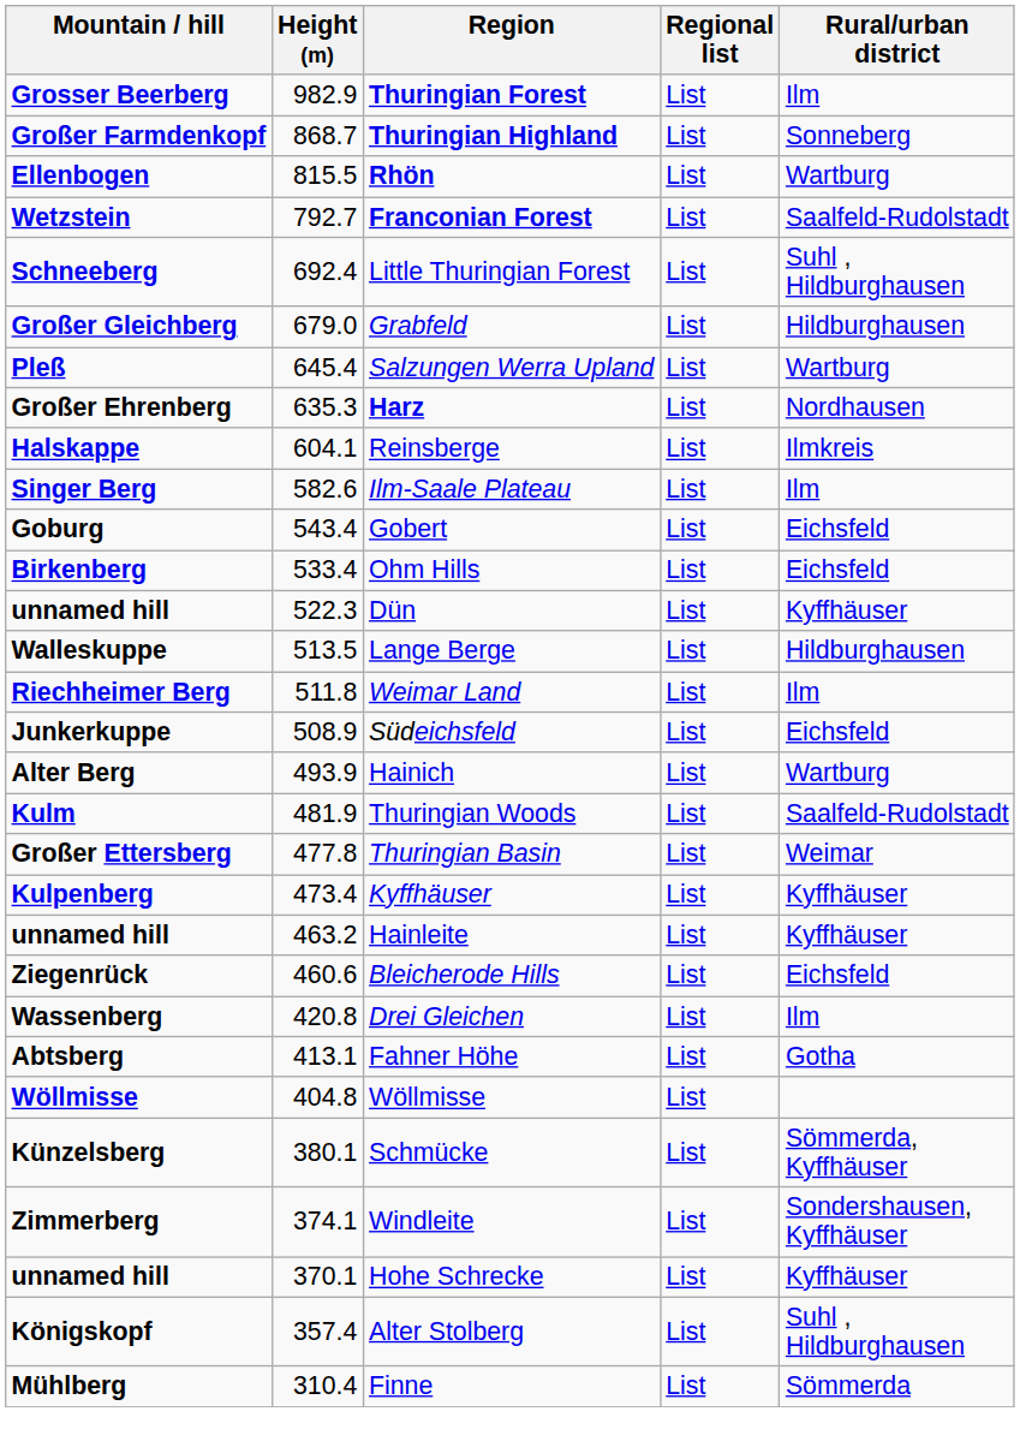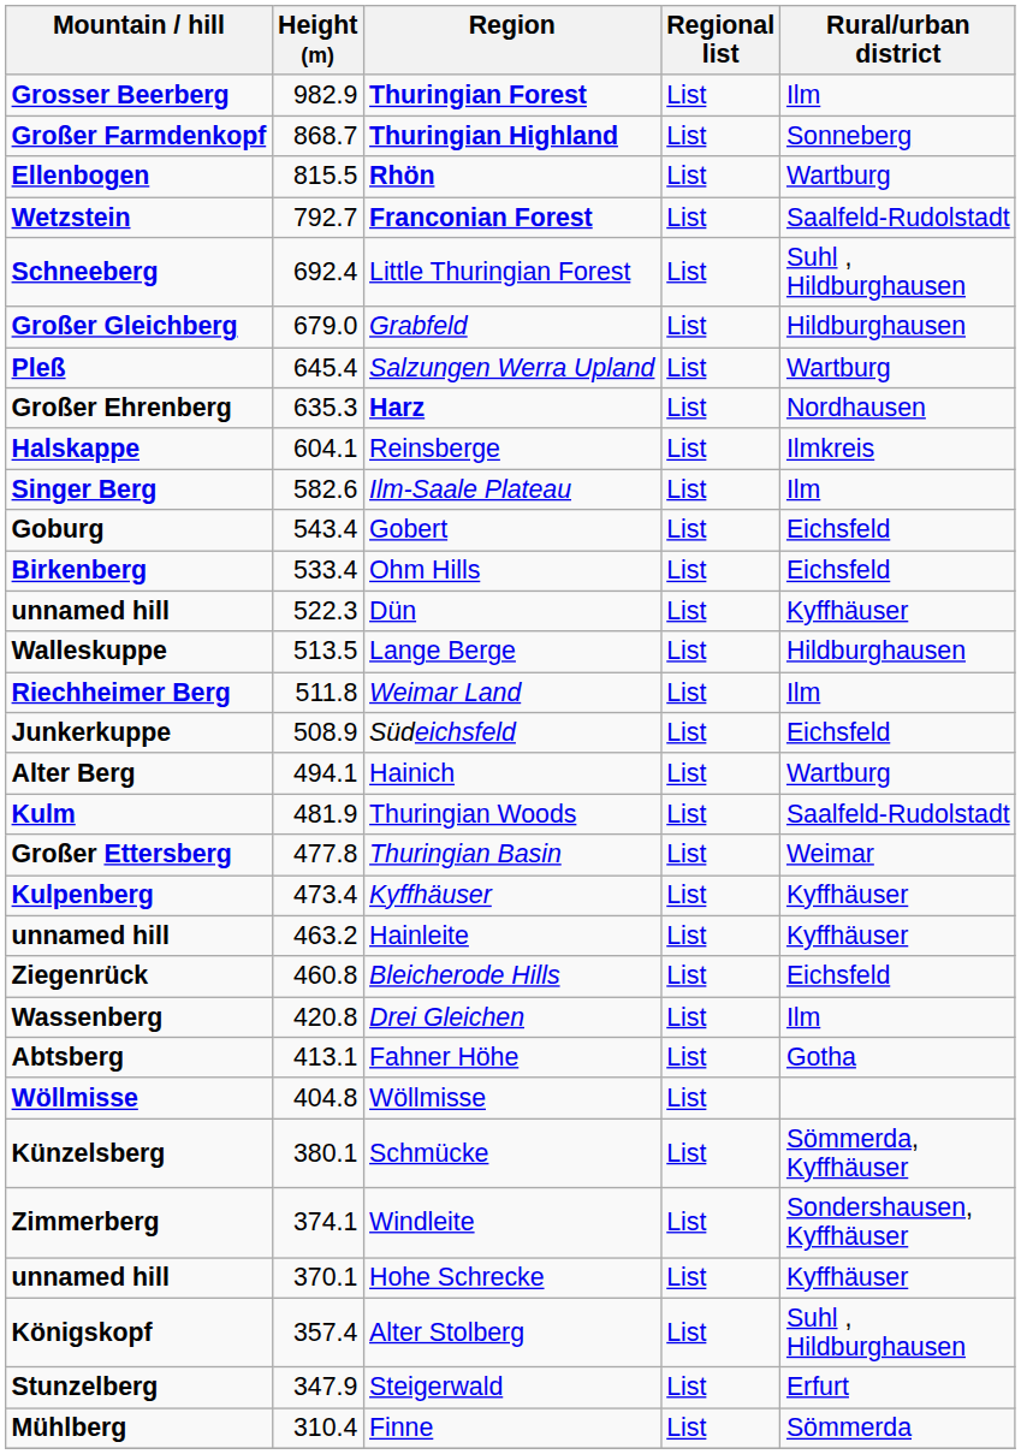 <table class="wikitable sortable">
 <tr>
 <th>Mountain / hill<br><br></th>
 <th>Height<br><small>(m)</small><br></th>
 <th>Region<br><br></th>
 <th class="unsortable">Regional<br>list<br></th>
 <th>Rural/urban<br>district<br></th>
 </tr>
 <tr class="wikitable sortable">
 <td><strong><a href='#'>Grosser Beerberg</a></strong></td>
 <td align="right">982.9</td>
 <td><strong><a href='#'>Thuringian Forest</a></strong></td>
 <td><a href='#'>List</a> </td>
 <td><a href='#'>Ilm</a></td>
 </tr>
 <tr>
 <td><strong><a href='#'>Großer Farmdenkopf</a></strong></td>
 <td align="right">868.7</td>
 <td><strong><a href='#'>Thuringian Highland</a></strong></td>
 <td><a href='#'>List</a> </td>
 <td><a href='#'>Sonneberg</a></td>
 </tr>
 <tr>
 <td><strong><a href='#'>Ellenbogen</a></strong> </td>
 <td align="right">815.5</td>
 <td><strong><a href='#'>Rhön</a></strong></td>
 <td><a href='#'>List</a> </td>
 <td><a href='#'>Wartburg</a></td>
 </tr>
 <tr>
 <td><strong><a href='#'>Wetzstein</a></strong></td>
 <td align="right">792.7</td>
 <td><strong><a href='#'>Franconian Forest</a></strong></td>
 <td><a href='#'>List</a> </td>
 <td><a href='#'>Saalfeld-Rudolstadt</a></td>
 </tr>
 <tr>
 <td><strong><a href='#'>Schneeberg</a></strong></td>
 <td align="right">692.4</td>
 <td><a href='#'>Little Thuringian Forest</a></td>
 <td><a href='#'>List</a> </td>
 <td><a href='#'>Suhl</a> ,<br><a href='#'>Hildburghausen</a></td>
 </tr>
 <tr>
 <td><strong><a href='#'>Großer Gleichberg</a></strong></td>
 <td align="right">679.0</td>
 <td><em><a href='#'>Grabfeld</a></em></td>
 <td><a href='#'>List</a> </td>
 <td><a href='#'>Hildburghausen</a></td>
 </tr>
 <tr>
 <td><strong><a href='#'>Pleß</a></strong></td>
 <td align="right">645.4</td>
 <td><em><a href='#'>Salzungen Werra Upland</a></em></td>
 <td><a href='#'>List</a> </td>
 <td><a href='#'>Wartburg</a></td>
 </tr>
 <tr>
 <td><strong>Großer Ehrenberg</strong></td>
 <td align="right">635.3</td>
 <td><strong><a href='#'>Harz</a></strong></td>
 <td><a href='#'>List</a> </td>
 <td><a href='#'>Nordhausen</a></td>
 </tr>
 <tr>
 <td><strong><a href='#'>Halskappe</a></strong></td>
 <td align="right">604.1</td>
 <td><a href='#'>Reinsberge</a></td>
 <td><a href='#'>List</a> </td>
 <td><a href='#'>Ilmkreis</a></td>
 </tr>
 <tr>
 <td><strong><a href='#'>Singer Berg</a></strong></td>
 <td align="right">582.6</td>
 <td><em><a href='#'>Ilm-Saale Plateau</a></em></td>
 <td><a href='#'>List</a> </td>
 <td><a href='#'>Ilm</a></td>
 </tr>
 <tr>
 <td><strong>Goburg</strong></td>
 <td align="right">543.4</td>
 <td><a href='#'>Gobert</a></td>
 <td><a href='#'>List</a> </td>
 <td><a href='#'>Eichsfeld</a></td>
 </tr>
 <tr>
 <td><strong><a href='#'>Birkenberg</a></strong></td>
 <td align="right">533.4</td>
 <td><a href='#'>Ohm Hills</a></td>
 <td><a href='#'>List</a> </td>
 <td><a href='#'>Eichsfeld</a></td>
 </tr>
 <tr>
 <td><strong>unnamed hill</strong></td>
 <td align="right">522.3</td>
 <td><a href='#'>Dün</a></td>
 <td><a href='#'>List</a> </td>
 <td><a href='#'>Kyffhäuser</a></td>
 </tr>
 <tr>
 <td><strong>Walleskuppe</strong></td>
 <td align="right">513.5</td>
 <td><a href='#'>Lange Berge</a></td>
 <td><a href='#'>List</a> </td>
 <td><a href='#'>Hildburghausen</a></td>
 </tr>
 <tr>
 <td><strong><a href='#'>Riechheimer Berg</a></strong></td>
 <td align="right">511.8</td>
 <td><em><a href='#'>Weimar Land</a></em></td>
 <td><a href='#'>List</a> </td>
 <td><a href='#'>Ilm</a></td>
 </tr>
 <tr>
 <td><strong>Junkerkuppe</strong></td>
 <td align="right">508.9</td>
 <td><em>Süd<a href='#'>eichsfeld</a></em></td>
 <td><a href='#'>List</a> </td>
 <td><a href='#'>Eichsfeld</a></td>
 </tr>
 <tr>
 <td><strong>Alter Berg</strong></td>
-<td align="right">493.9</td>
+<td align="right">494.1</td>
 <td><a href='#'>Hainich</a></td>
 <td><a href='#'>List</a> </td>
 <td><a href='#'>Wartburg</a></td>
 </tr>
 <tr>
 <td><strong><a href='#'>Kulm</a></strong></td>
 <td align="right">481.9</td>
 <td><a href='#'>Thuringian Woods</a></td>
 <td><a href='#'>List</a> </td>
 <td><a href='#'>Saalfeld-Rudolstadt</a></td>
 </tr>
 <tr>
 <td><strong>Großer <a href='#'>Ettersberg</a></strong></td>
 <td align="right">477.8</td>
 <td><em><a href='#'>Thuringian Basin</a></em></td>
 <td><a href='#'>List</a> </td>
 <td><a href='#'>Weimar</a> </td>
 </tr>
 <tr>
 <td><strong><a href='#'>Kulpenberg</a></strong></td>
 <td align="right">473.4</td>
 <td><em><a href='#'>Kyffhäuser</a></em></td>
 <td><a href='#'>List</a> </td>
 <td><a href='#'>Kyffhäuser</a></td>
 </tr>
 <tr>
 <td><strong>unnamed hill</strong></td>
 <td align="right">463.2</td>
 <td><a href='#'>Hainleite</a></td>
 <td><a href='#'>List</a> </td>
 <td><a href='#'>Kyffhäuser</a></td>
 </tr>
 <tr>
 <td><strong>Ziegenrück</strong></td>
-<td align="right">460.6</td>
+<td align="right">460.8</td>
 <td><em><a href='#'>Bleicherode Hills</a></em></td>
 <td><a href='#'>List</a> </td>
 <td><a href='#'>Eichsfeld</a></td>
 </tr>
 <tr>
 <td><strong>Wassenberg</strong><br></td>
 <td align="right">420.8</td>
 <td><em><a href='#'>Drei Gleichen</a></em></td>
 <td><a href='#'>List</a> </td>
 <td><a href='#'>Ilm</a></td>
 </tr>
 <tr>
 <td><strong>Abtsberg</strong></td>
 <td align="right">413.1</td>
 <td><a href='#'>Fahner Höhe</a><br></td>
 <td><a href='#'>List</a> </td>
 <td><a href='#'>Gotha</a></td>
 </tr>
 <tr>
 <td><strong><a href='#'>Wöllmisse</a></strong></td>
 <td align="right">404.8</td>
 <td><a href='#'>Wöllmisse</a></td>
 <td><a href='#'>List</a> </td>
 <td></td>
 </tr>
 <tr>
 <td><strong>Künzelsberg</strong></td>
 <td align="right">380.1</td>
 <td><a href='#'>Schmücke</a></td>
 <td><a href='#'>List</a> </td>
 <td><a href='#'>Sömmerda</a>,<br><a href='#'>Kyffhäuser</a></td>
 </tr>
 <tr>
 <td><strong>Zimmerberg</strong></td>
 <td align="right">374.1</td>
 <td><a href='#'>Windleite</a></td>
 <td><a href='#'>List</a> </td>
 <td><a href='#'>Sondershausen</a>,<br><a href='#'>Kyffhäuser</a></td>
 </tr>
 <tr>
 <td><strong>unnamed hill</strong></td>
 <td align="right">370.1</td>
 <td><a href='#'>Hohe Schrecke</a></td>
 <td><a href='#'>List</a> </td>
 <td><a href='#'>Kyffhäuser</a></td>
 </tr>
 <tr>
 <td><strong>Königskopf</strong></td>
 <td align="right">357.4</td>
 <td><a href='#'>Alter Stolberg</a></td>
 <td><a href='#'>List</a> </td>
 <td><a href='#'>Suhl</a> ,<br><a href='#'>Hildburghausen</a></td>
 </tr>
 <tr>
+<td><strong>Stunzelberg</strong></td>
+<td align="right">347.9</td>
+<td><a href='#'>Steigerwald</a></td>
+<td><a href='#'>List</a> </td>
+<td><a href='#'>Erfurt</a> </td>
+</tr>
+<tr>
 <td><strong>Mühlberg</strong></td>
 <td align="right">310.4</td>
 <td><a href='#'>Finne</a></td>
 <td><a href='#'>List</a> </td>
 <td><a href='#'>Sömmerda</a></td>
 </tr>
 <tr>
 </tr>
 </table>
